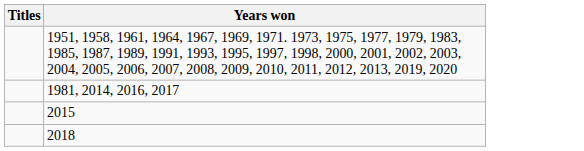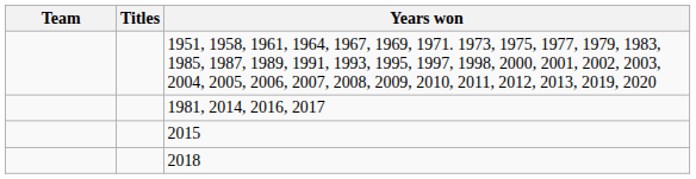 <table class= "wikitable sortable">
 <tr>
+<th width= 100px>Team</th>
 <th>Titles</th>
 <th width= 500px>Years won</th>
 </tr>
 <tr>
 <td></td>
+<td></td>
 <td>1951, 1958, 1961, 1964, 1967, 1969, 1971. 1973, 1975, 1977, 1979, 1983, 1985, 1987, 1989, 1991, 1993, 1995, 1997, 1998, 2000, 2001, 2002, 2003, 2004, 2005, 2006, 2007, 2008, 2009, 2010, 2011, 2012, 2013, 2019, 2020</td>
 </tr>
 <tr>
+<td></td>
 <td></td>
 <td>1981, 2014, 2016, 2017</td>
 </tr>
 <tr>
 <td></td>
+<td></td>
 <td>2015</td>
 </tr>
 <tr>
 <td></td>
+<td></td>
 <td>2018</td>
 </tr>
 </table>
